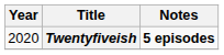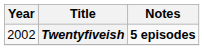 <table class="wikitable plainrowheaders">
 <tr>
 <th>Year</th>
 <th>Title</th>
 <th>Notes</th>
 </tr>
 <tr>
-<td>2020</td>
+<td>2002</td>
 <th scope="row" style="text-align:center;"><em>Twentyfiveish</em></th>
 <td><strong>5 episodes</strong></td>
 </tr>
 <tr>
 </tr>
 </table>
